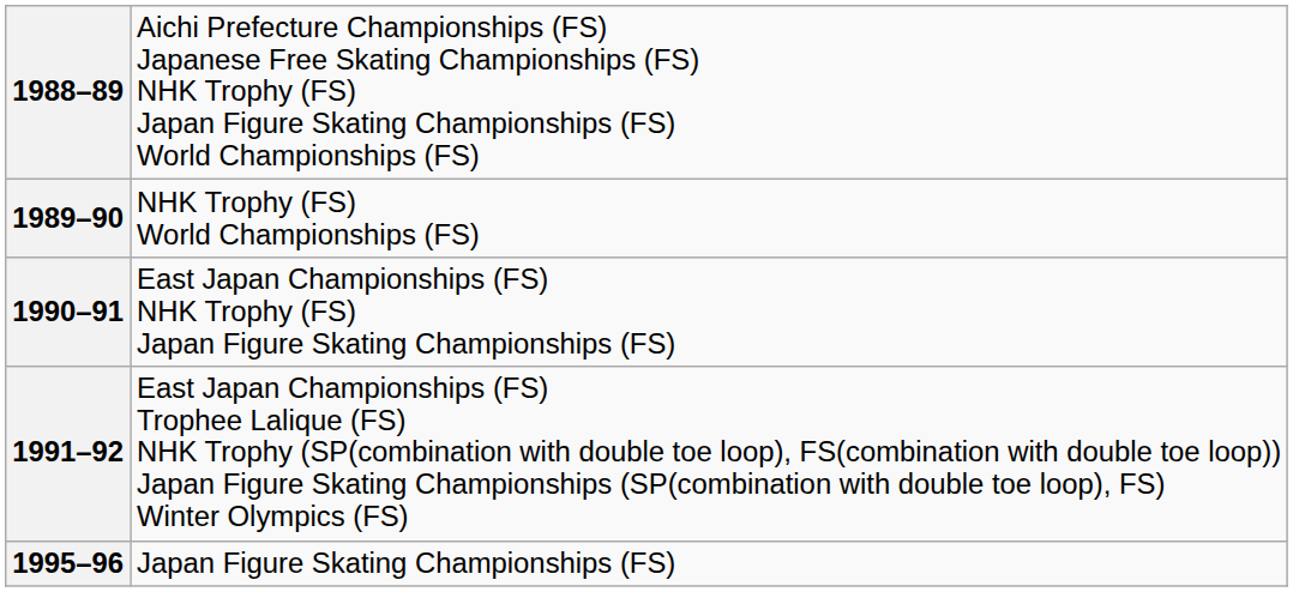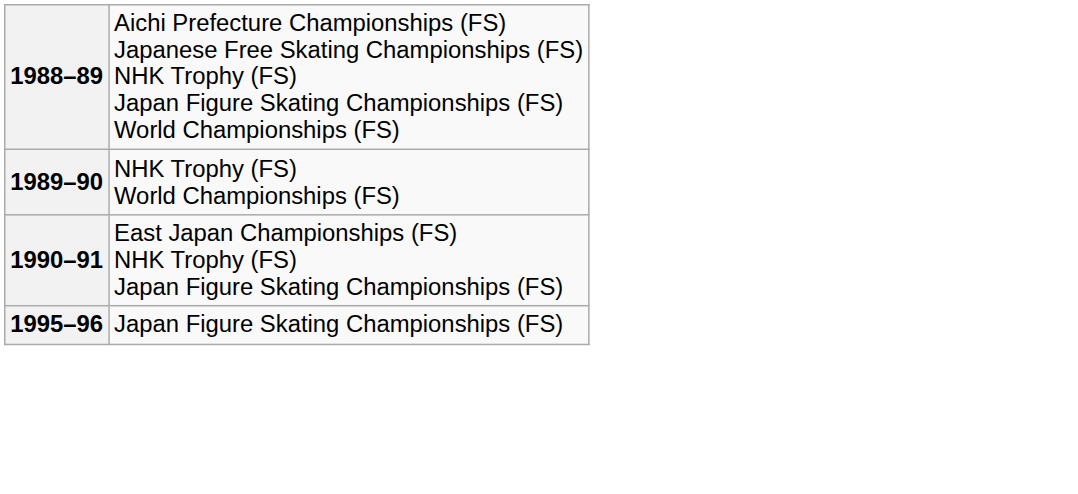 <table class="wikitable">
 <tr>
 <th>1988–89</th>
 <td>Aichi Prefecture Championships (FS) <br> Japanese Free Skating Championships (FS) <br> NHK Trophy (FS) <br> Japan Figure Skating Championships (FS) <br> World Championships (FS)</td>
 </tr>
 <tr>
 <th>1989–90</th>
 <td>NHK Trophy (FS) <br> World Championships (FS)</td>
 </tr>
 <tr>
 <th>1990–91</th>
 <td>East Japan Championships (FS) <br> NHK Trophy (FS) <br> Japan Figure Skating Championships (FS)</td>
 </tr>
 <tr>
-<th>1991–92</th>
-<td>East Japan Championships (FS) <br> Trophee Lalique (FS) <br> NHK Trophy (SP(combination with double toe loop), FS(combination with double toe loop)) <br> Japan Figure Skating Championships (SP(combination with double toe loop), FS) <br> Winter Olympics (FS)</td>
-</tr>
-<tr>
 <th>1995–96</th>
 <td>Japan Figure Skating Championships (FS)</td>
 </tr>
 </table>
